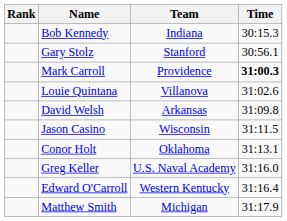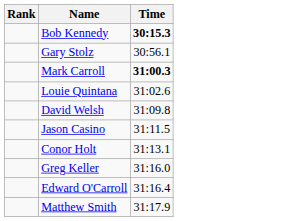 <table class="wikitable sortable" style="text-align:center">
 <tr>
 <th>Rank</th>
 <th>Name</th>
-<th>Team</th>
 <th>Time</th>
 </tr>
 <tr>
 <td></td>
 <td align=left> <a href='#'>Bob Kennedy</a></td>
-<td><a href='#'>Indiana</a></td>
-<td>30:15.3</td>
+<td><strong>30:15.3</strong></td>
 </tr>
 <tr>
 <td></td>
 <td align=left> <a href='#'>Gary Stolz</a></td>
-<td><a href='#'>Stanford</a></td>
 <td>30:56.1</td>
 </tr>
 <tr>
 <td></td>
 <td align=left> <a href='#'>Mark Carroll</a></td>
-<td><a href='#'>Providence</a></td>
 <td><strong>31:00.3</strong></td>
 </tr>
 <tr>
 <td></td>
 <td align=left> <a href='#'>Louie Quintana</a></td>
-<td><a href='#'>Villanova</a></td>
 <td>31:02.6</td>
 </tr>
 <tr>
 <td></td>
 <td align=left> <a href='#'>David Welsh</a></td>
-<td><a href='#'>Arkansas</a></td>
 <td>31:09.8</td>
 </tr>
 <tr>
 <td></td>
 <td align=left> <a href='#'>Jason Casino</a></td>
-<td><a href='#'>Wisconsin</a></td>
 <td>31:11.5</td>
 </tr>
 <tr>
 <td></td>
 <td align=left> <a href='#'>Conor Holt</a></td>
-<td><a href='#'>Oklahoma</a></td>
 <td>31:13.1</td>
 </tr>
 <tr>
 <td></td>
 <td align=left> <a href='#'>Greg Keller</a></td>
-<td><a href='#'>U.S. Naval Academy</a></td>
 <td>31:16.0</td>
 </tr>
 <tr>
 <td></td>
 <td align=left> <a href='#'>Edward O'Carroll</a></td>
-<td><a href='#'>Western Kentucky</a></td>
 <td>31:16.4</td>
 </tr>
 <tr>
 <td></td>
 <td align=left> <a href='#'>Matthew Smith</a></td>
-<td><a href='#'>Michigan</a></td>
 <td>31:17.9</td>
 </tr>
 </table>
